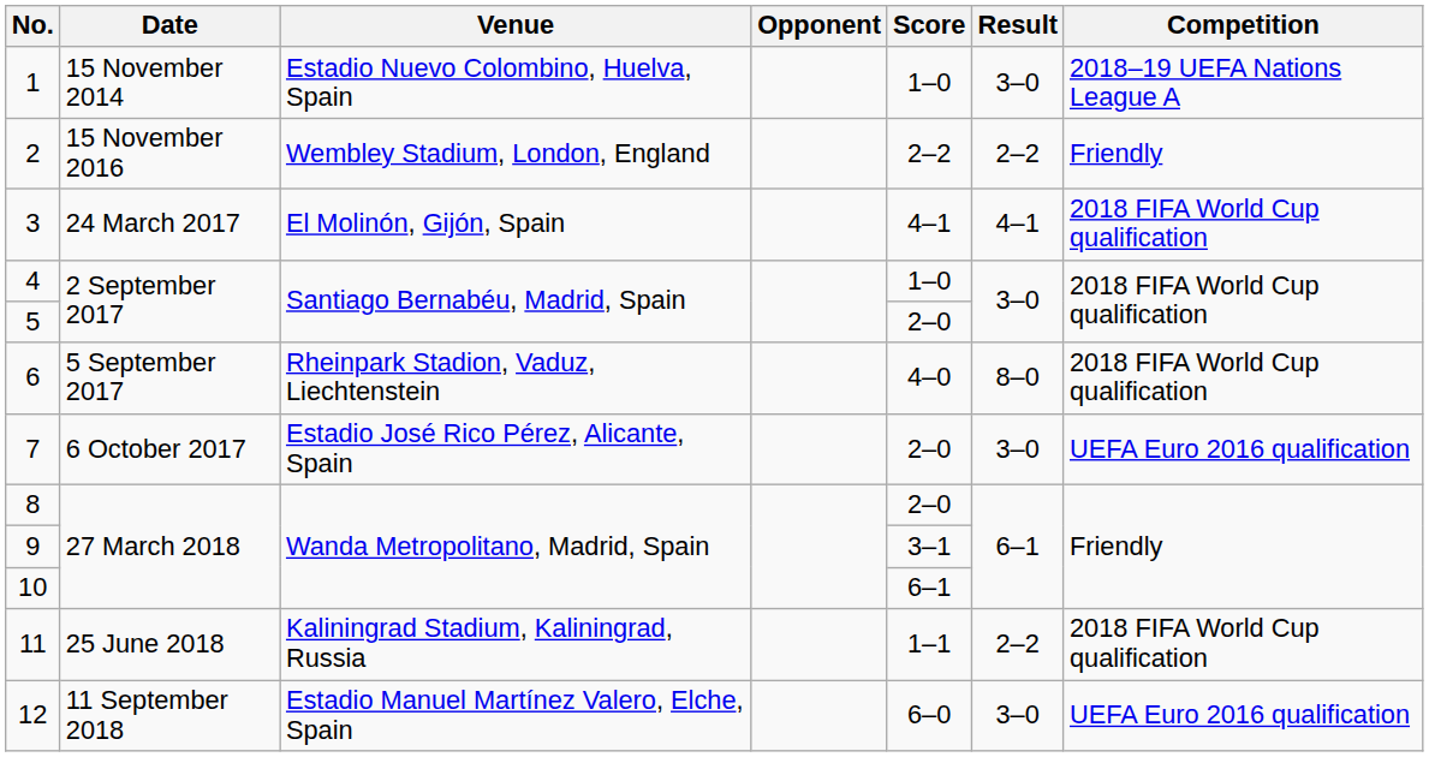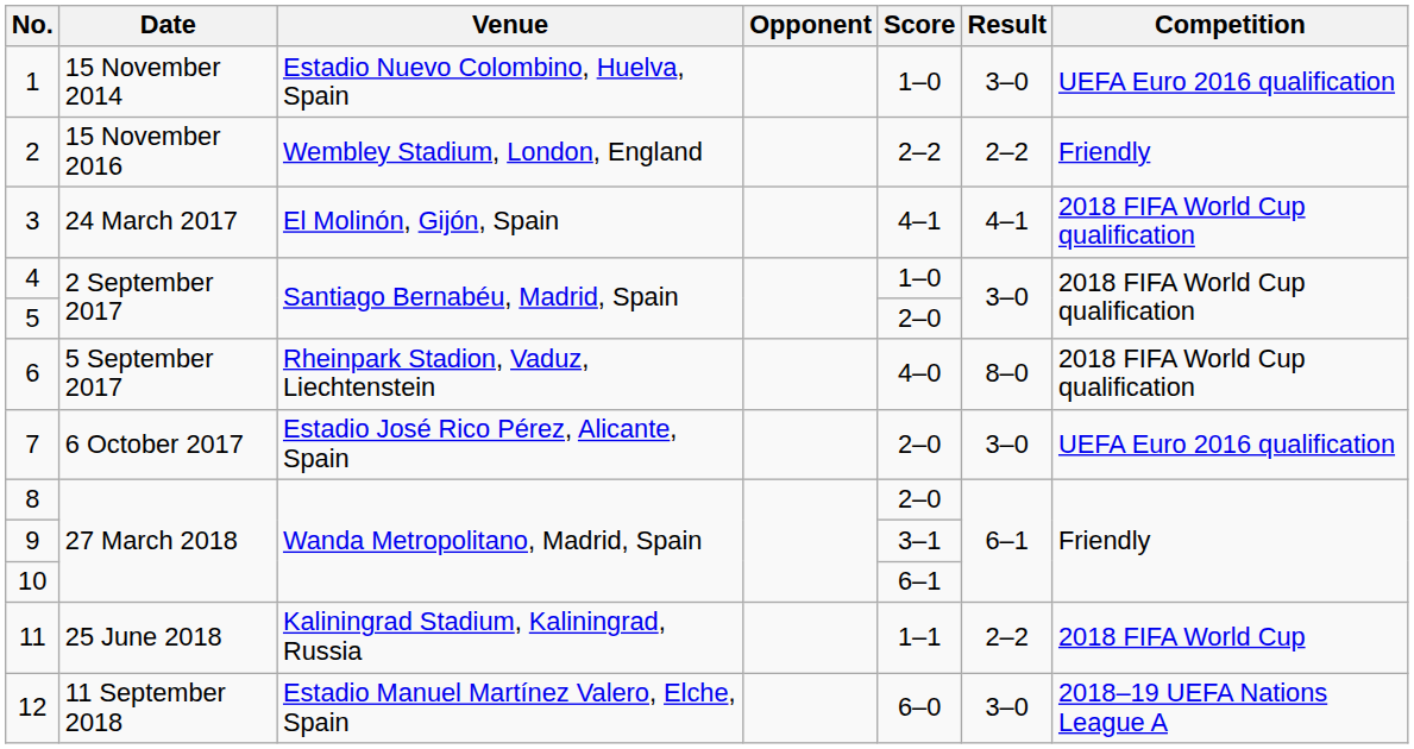 <table class="wikitable sortable">
 <tr>
 <th scope="col">No.</th>
 <th scope="col">Date</th>
 <th scope="col">Venue</th>
 <th scope="col">Opponent</th>
 <th scope="col">Score</th>
 <th scope="col">Result</th>
 <th scope="col">Competition</th>
 </tr>
 <tr>
 <td style="text-align:center">1</td>
 <td>15 November 2014</td>
 <td><a href='#'>Estadio Nuevo Colombino</a>, <a href='#'>Huelva</a>, Spain</td>
 <td></td>
 <td style="text-align:center">1–0</td>
 <td style="text-align:center">3–0</td>
-<td><a href='#'>2018–19 UEFA Nations League A</a></td>
+<td><a href='#'>UEFA Euro 2016 qualification</a></td>
 </tr>
 <tr>
 <td style="text-align:center">2</td>
 <td>15 November 2016</td>
 <td><a href='#'>Wembley Stadium</a>, <a href='#'>London</a>, England</td>
 <td></td>
 <td style="text-align:center">2–2</td>
 <td style="text-align:center">2–2</td>
 <td><a href='#'>Friendly</a></td>
 </tr>
 <tr>
 <td style="text-align:center">3</td>
 <td>24 March 2017</td>
 <td><a href='#'>El Molinón</a>, <a href='#'>Gijón</a>, Spain</td>
 <td></td>
 <td style="text-align:center">4–1</td>
 <td style="text-align:center">4–1</td>
 <td><a href='#'>2018 FIFA World Cup qualification</a></td>
 </tr>
 <tr>
 <td style="text-align:center">4</td>
 <td rowspan="2">2 September 2017</td>
 <td rowspan="2"><a href='#'>Santiago Bernabéu</a>, <a href='#'>Madrid</a>, Spain</td>
 <td rowspan="2"></td>
 <td style="text-align:center">1–0</td>
 <td rowspan="2" style="text-align:center">3–0</td>
 <td rowspan="2">2018 FIFA World Cup qualification</td>
 </tr>
 <tr>
 <td style="text-align:center">5</td>
 <td style="text-align:center">2–0</td>
 </tr>
 <tr>
 <td style="text-align:center">6</td>
 <td>5 September 2017</td>
 <td><a href='#'>Rheinpark Stadion</a>, <a href='#'>Vaduz</a>, Liechtenstein</td>
 <td></td>
 <td style="text-align:center">4–0</td>
 <td style="text-align:center">8–0</td>
 <td>2018 FIFA World Cup qualification</td>
 </tr>
 <tr>
 <td style="text-align:center">7</td>
 <td>6 October 2017</td>
 <td><a href='#'>Estadio José Rico Pérez</a>, <a href='#'>Alicante</a>, Spain</td>
 <td></td>
 <td style="text-align:center">2–0</td>
 <td style="text-align:center">3–0</td>
 <td><a href='#'>UEFA Euro 2016 qualification</a></td>
 </tr>
 <tr>
 <td style="text-align:center">8</td>
 <td rowspan="3">27 March 2018</td>
 <td rowspan="3"><a href='#'>Wanda Metropolitano</a>, Madrid, Spain</td>
 <td rowspan="3"></td>
 <td style="text-align:center">2–0</td>
 <td rowspan="3" style="text-align:center">6–1</td>
 <td rowspan="3">Friendly</td>
 </tr>
 <tr>
 <td style="text-align:center">9</td>
 <td style="text-align:center">3–1</td>
 </tr>
 <tr>
 <td style="text-align:center">10</td>
 <td style="text-align:center">6–1</td>
 </tr>
 <tr>
 <td style="text-align:center">11</td>
 <td>25 June 2018</td>
 <td><a href='#'>Kaliningrad Stadium</a>, <a href='#'>Kaliningrad</a>, Russia</td>
 <td></td>
 <td style="text-align:center">1–1</td>
 <td style="text-align:center">2–2</td>
-<td>2018 FIFA World Cup qualification</td>
+<td><a href='#'>2018 FIFA World Cup</a></td>
 </tr>
 <tr>
 <td style="text-align:center">12</td>
 <td>11 September 2018</td>
 <td><a href='#'>Estadio Manuel Martínez Valero</a>, <a href='#'>Elche</a>, Spain</td>
 <td></td>
 <td style="text-align:center">6–0</td>
 <td style="text-align:center">3–0</td>
-<td><a href='#'>UEFA Euro 2016 qualification</a></td>
+<td><a href='#'>2018–19 UEFA Nations League A</a></td>
 </tr>
 </table>
